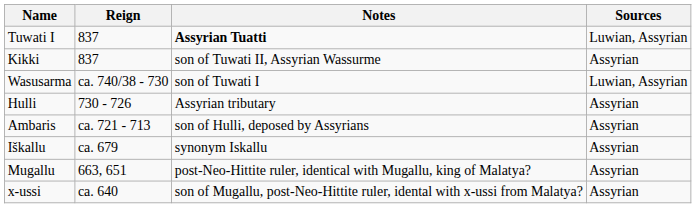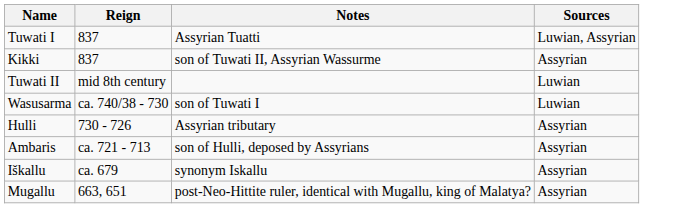 <table class="wikitable">
 <tr>
 <th>Name</th>
 <th>Reign</th>
 <th>Notes</th>
 <th>Sources</th>
 </tr>
 <tr>
 <td>Tuwati I</td>
 <td>837</td>
-<td><strong>Assyrian Tuatti</strong></td>
+<td>Assyrian Tuatti</td>
 <td>Luwian, Assyrian</td>
 </tr>
 <tr>
 <td>Kikki</td>
 <td>837</td>
 <td>son of Tuwati II, Assyrian Wassurme</td>
 <td>Assyrian</td>
 </tr>
 <tr>
+<td>Tuwati II</td>
+<td>mid 8th century</td>
+<td></td>
+<td>Luwian</td>
+</tr>
+<tr>
 <td>Wasusarma</td>
 <td>ca. 740/38 - 730</td>
 <td>son of Tuwati I</td>
-<td>Luwian, Assyrian</td>
+<td>Luwian</td>
 </tr>
 <tr>
 <td>Hulli</td>
 <td>730 - 726</td>
 <td>Assyrian tributary</td>
 <td>Assyrian</td>
 </tr>
 <tr>
 <td>Ambaris</td>
 <td>ca. 721 - 713</td>
 <td>son of Hulli, deposed by Assyrians</td>
 <td>Assyrian</td>
 </tr>
 <tr>
 <td>Iškallu</td>
 <td>ca. 679</td>
 <td>synonym Iskallu</td>
 <td>Assyrian</td>
 </tr>
 <tr>
 <td>Mugallu</td>
 <td>663, 651</td>
 <td>post-Neo-Hittite ruler, identical with Mugallu, king of Malatya?</td>
 <td>Assyrian</td>
 </tr>
-<tr>
-<td>x-ussi</td>
-<td>ca. 640</td>
-<td>son of Mugallu, post-Neo-Hittite ruler, idental with x-ussi from Malatya?</td>
-<td>Assyrian</td>
-</tr>
 </table>
